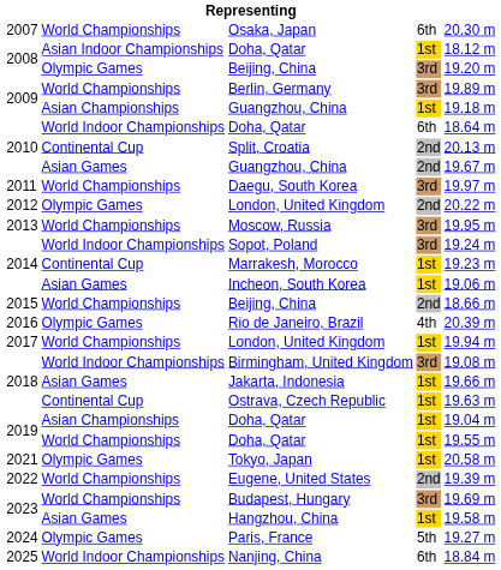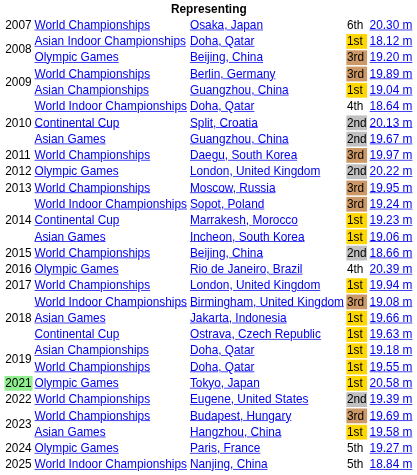 <table>
 <tr>
 <th colspan="6">Representing </th>
 </tr>
 <tr>
 <td rowspan=1>2007</td>
 <td rowspan=1><a href='#'>World Championships</a></td>
 <td rowspan=1><a href='#'>Osaka, Japan</a></td>
 <td>6th</td>
 <td><a href='#'>20.30 m</a></td>
 </tr>
 <tr>
 <td rowspan=2>2008</td>
 <td rowspan=1><a href='#'>Asian Indoor Championships</a></td>
 <td rowspan=1><a href='#'>Doha, Qatar</a></td>
 <td bgcolor=gold>1st</td>
 <td><a href='#'>18.12 m</a></td>
 </tr>
 <tr>
 <td rowspan=1><a href='#'>Olympic Games</a></td>
 <td rowspan=1><a href='#'>Beijing, China</a></td>
 <td bgcolor=cc9966>3rd</td>
 <td><a href='#'>19.20 m</a></td>
 </tr>
 <tr>
 <td rowspan=2>2009</td>
 <td rowspan=1><a href='#'>World Championships</a></td>
 <td rowspan=1><a href='#'>Berlin, Germany</a></td>
 <td bgcolor=cc9966>3rd</td>
 <td><a href='#'>19.89 m</a></td>
 </tr>
 <tr>
 <td rowspan=1><a href='#'>Asian Championships</a></td>
 <td rowspan=1><a href='#'>Guangzhou, China</a></td>
 <td bgcolor=gold>1st</td>
-<td><a href='#'>19.18 m</a></td>
+<td><a href='#'>19.04 m</a></td>
 </tr>
 <tr>
 <td rowspan=3>2010</td>
 <td rowspan=1><a href='#'>World Indoor Championships</a></td>
 <td rowspan=1><a href='#'>Doha, Qatar</a></td>
-<td>6th</td>
+<td>4th</td>
 <td><a href='#'>18.64 m</a></td>
 </tr>
 <tr>
 <td rowspan=1><a href='#'>Continental Cup</a></td>
 <td rowspan=1><a href='#'>Split, Croatia</a></td>
 <td bgcolor=silver>2nd</td>
 <td><a href='#'>20.13 m</a></td>
 </tr>
 <tr>
 <td rowspan=1><a href='#'>Asian Games</a></td>
 <td rowspan=1><a href='#'>Guangzhou, China</a></td>
 <td bgcolor=silver>2nd</td>
 <td><a href='#'>19.67 m</a></td>
 </tr>
 <tr>
 <td rowspan=1>2011</td>
 <td rowspan=1><a href='#'>World Championships</a></td>
 <td rowspan=1><a href='#'>Daegu, South Korea</a></td>
 <td bgcolor=cc9966>3rd</td>
 <td><a href='#'>19.97 m</a></td>
 </tr>
 <tr>
 <td rowspan=1>2012</td>
 <td rowspan=1><a href='#'>Olympic Games</a></td>
 <td rowspan=1><a href='#'>London, United Kingdom</a></td>
 <td bgcolor=silver>2nd</td>
 <td><a href='#'>20.22 m</a></td>
 </tr>
 <tr>
 <td rowspan=1>2013</td>
 <td rowspan=1><a href='#'>World Championships</a></td>
 <td rowspan=1><a href='#'>Moscow, Russia</a></td>
 <td bgcolor=cc9966>3rd</td>
 <td><a href='#'>19.95 m</a></td>
 </tr>
 <tr>
 <td rowspan=3>2014</td>
 <td rowspan=1><a href='#'>World Indoor Championships</a></td>
 <td rowspan=1><a href='#'>Sopot, Poland</a></td>
 <td bgcolor=cc9966>3rd</td>
 <td><a href='#'>19.24 m</a></td>
 </tr>
 <tr>
 <td rowspan=1><a href='#'>Continental Cup</a></td>
 <td rowspan=1><a href='#'>Marrakesh, Morocco</a></td>
 <td bgcolor=gold>1st</td>
 <td><a href='#'>19.23 m</a></td>
 </tr>
 <tr>
 <td rowspan=1><a href='#'>Asian Games</a></td>
 <td rowspan=1><a href='#'>Incheon, South Korea</a></td>
 <td bgcolor=gold>1st</td>
 <td><a href='#'>19.06 m</a></td>
 </tr>
 <tr>
 <td rowspan=1>2015</td>
 <td rowspan=1><a href='#'>World Championships</a></td>
 <td rowspan=1><a href='#'>Beijing, China</a></td>
 <td bgcolor=silver>2nd</td>
 <td><a href='#'>18.66 m</a></td>
 </tr>
 <tr>
 <td rowspan=1>2016</td>
 <td rowspan=1><a href='#'>Olympic Games</a></td>
 <td rowspan=1><a href='#'>Rio de Janeiro, Brazil</a></td>
 <td>4th</td>
 <td><a href='#'>20.39 m</a></td>
 </tr>
 <tr>
 <td rowspan=1>2017</td>
 <td rowspan=1><a href='#'>World Championships</a></td>
 <td rowspan=1><a href='#'>London, United Kingdom</a></td>
 <td bgcolor=gold>1st</td>
 <td><a href='#'>19.94 m</a></td>
 </tr>
 <tr>
 <td rowspan=3>2018</td>
 <td rowspan=1><a href='#'>World Indoor Championships</a></td>
 <td rowspan=1><a href='#'>Birmingham, United Kingdom</a></td>
 <td bgcolor=cc9966>3rd</td>
 <td><a href='#'>19.08 m</a></td>
 </tr>
 <tr>
 <td rowspan=1><a href='#'>Asian Games</a></td>
 <td rowspan=1><a href='#'>Jakarta, Indonesia</a></td>
 <td bgcolor=gold>1st</td>
 <td><a href='#'>19.66 m</a></td>
 </tr>
 <tr>
 <td rowspan=1><a href='#'>Continental Cup</a></td>
 <td rowspan=1><a href='#'>Ostrava, Czech Republic</a></td>
 <td bgcolor=gold>1st</td>
 <td><a href='#'>19.63 m</a></td>
 </tr>
 <tr>
 <td rowspan=2>2019</td>
 <td rowspan=1><a href='#'>Asian Championships</a></td>
 <td rowspan=1><a href='#'>Doha, Qatar</a></td>
 <td bgcolor=gold>1st</td>
-<td><a href='#'>19.04 m</a></td>
+<td><a href='#'>19.18 m</a></td>
 </tr>
 <tr>
 <td rowspan=1><a href='#'>World Championships</a></td>
 <td rowspan=1><a href='#'>Doha, Qatar</a></td>
 <td bgcolor=gold>1st</td>
 <td><a href='#'>19.55 m</a></td>
 </tr>
 <tr>
-<td rowspan=1>2021</td>
+<td rowspan=1 style="background: lightgreen;">2021</td>
 <td rowspan=1><a href='#'>Olympic Games</a></td>
 <td rowspan=1><a href='#'>Tokyo, Japan</a></td>
 <td bgcolor=gold>1st</td>
 <td><a href='#'>20.58 m</a> </td>
 </tr>
 <tr>
 <td>2022</td>
 <td><a href='#'>World Championships</a></td>
 <td><a href='#'>Eugene, United States</a></td>
 <td bgcolor=silver>2nd</td>
 <td><a href='#'>19.39 m</a></td>
 </tr>
 <tr>
 <td rowspan=2>2023</td>
 <td><a href='#'>World Championships</a></td>
 <td><a href='#'>Budapest, Hungary</a></td>
 <td bgcolor=cc9966>3rd</td>
 <td><a href='#'>19.69 m</a></td>
 </tr>
 <tr>
 <td><a href='#'>Asian Games</a></td>
 <td><a href='#'>Hangzhou, China</a></td>
 <td bgcolor=gold>1st</td>
 <td><a href='#'>19.58 m</a></td>
 </tr>
 <tr>
 <td>2024</td>
 <td><a href='#'>Olympic Games</a></td>
 <td><a href='#'>Paris, France</a></td>
 <td>5th</td>
 <td><a href='#'>19.27 m</a></td>
 </tr>
 <tr>
 <td>2025</td>
 <td><a href='#'>World Indoor Championships</a></td>
 <td><a href='#'>Nanjing, China</a></td>
-<td>6th</td>
+<td>5th</td>
 <td><a href='#'>18.84 m</a></td>
 </tr>
 </table>
